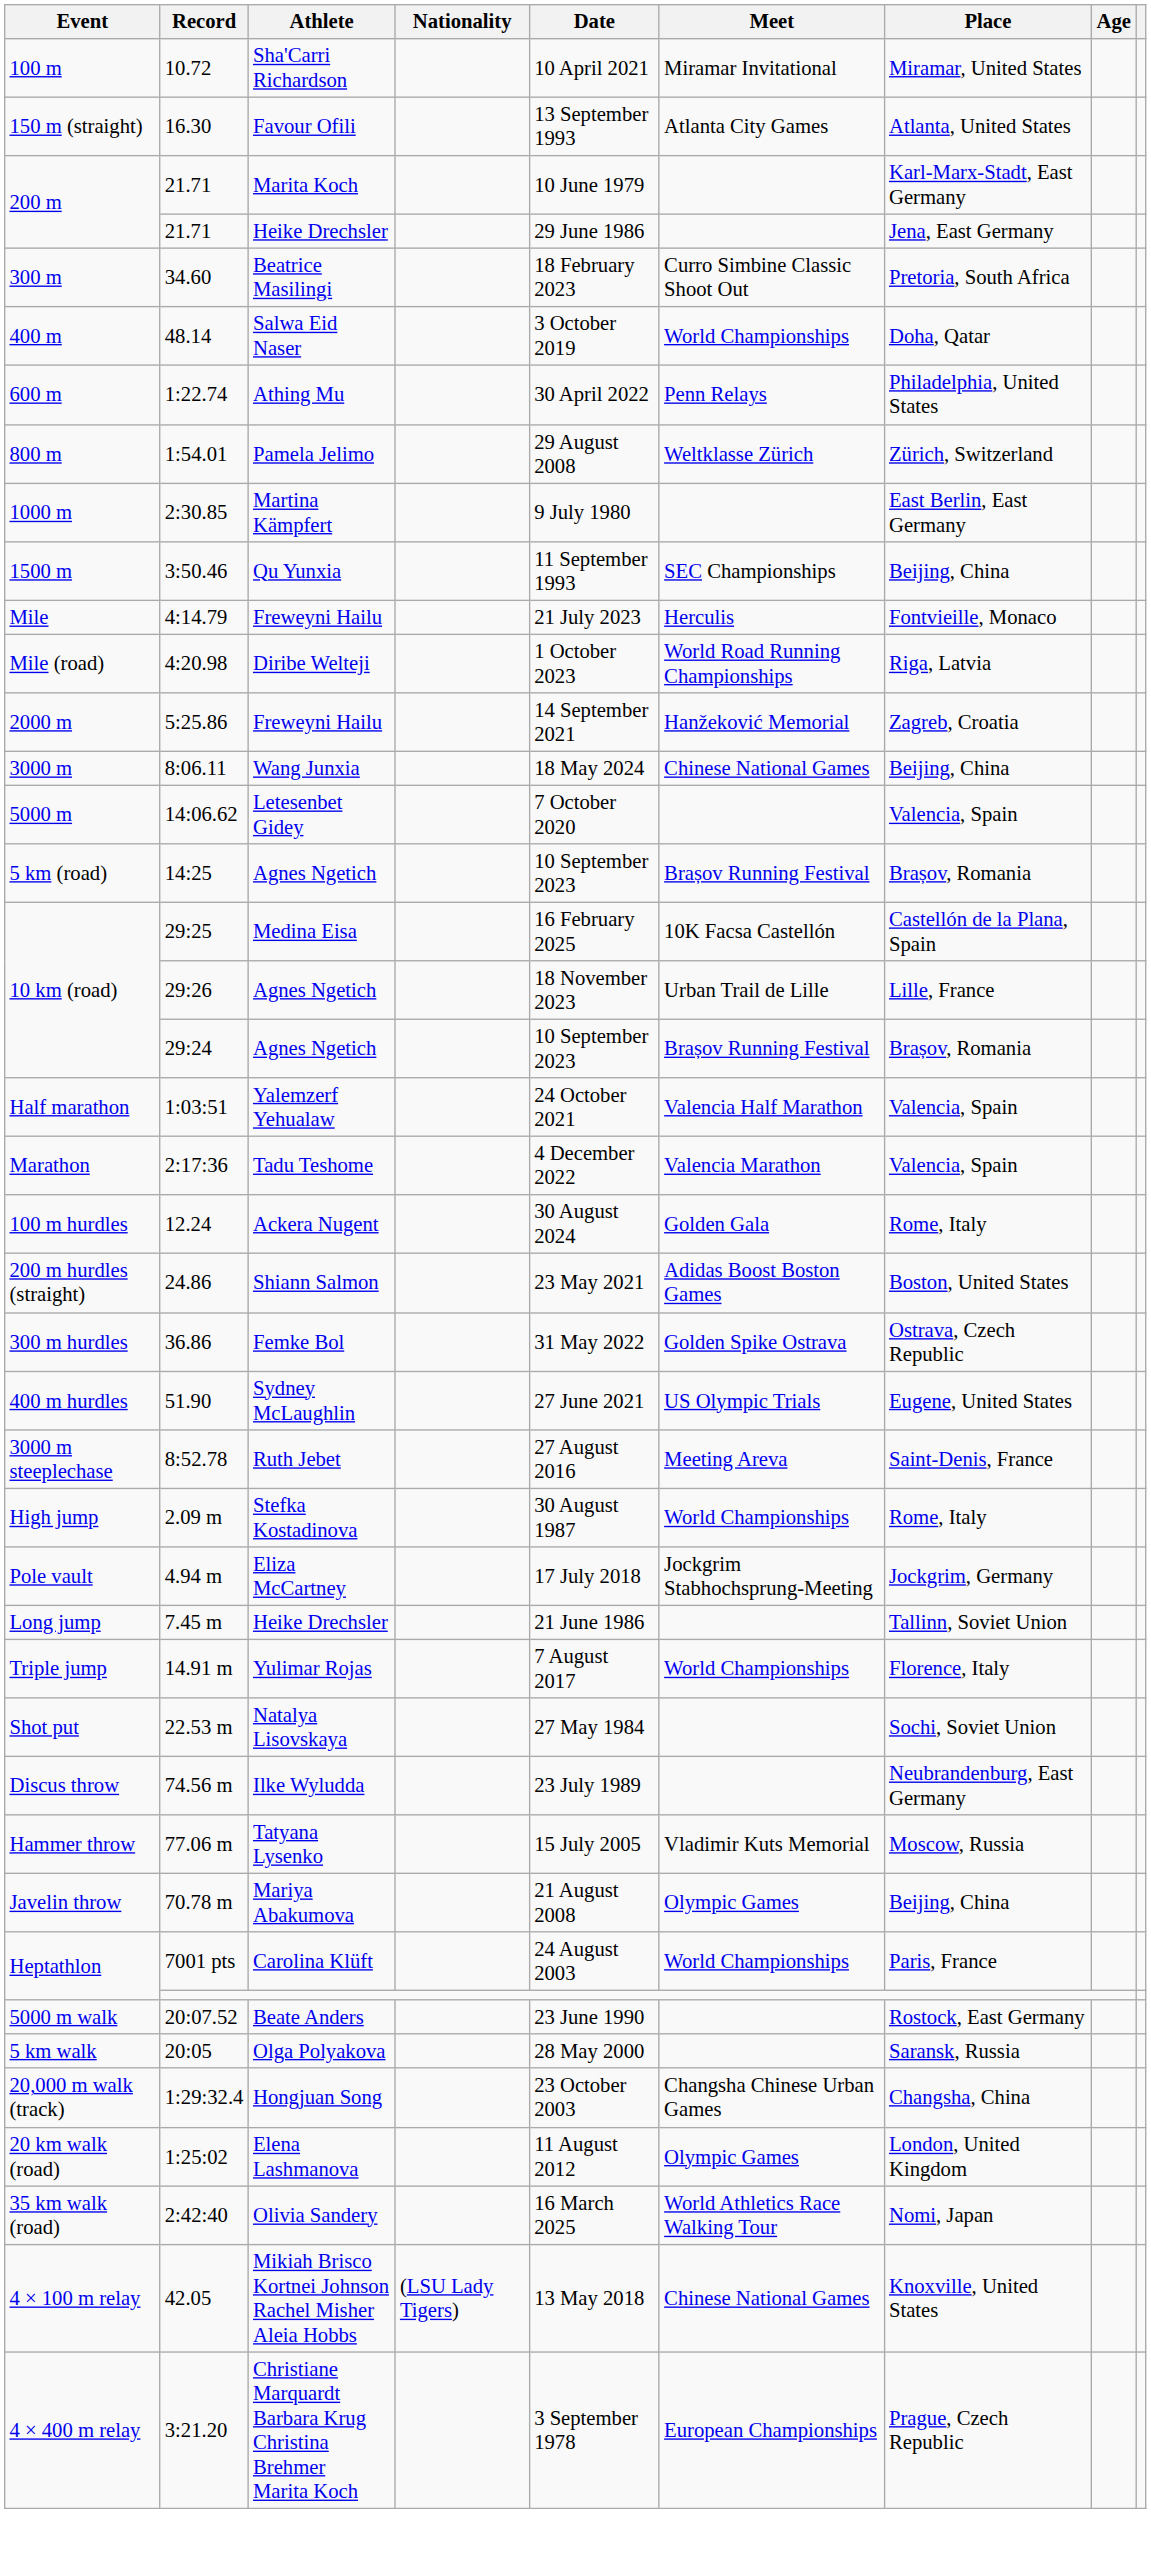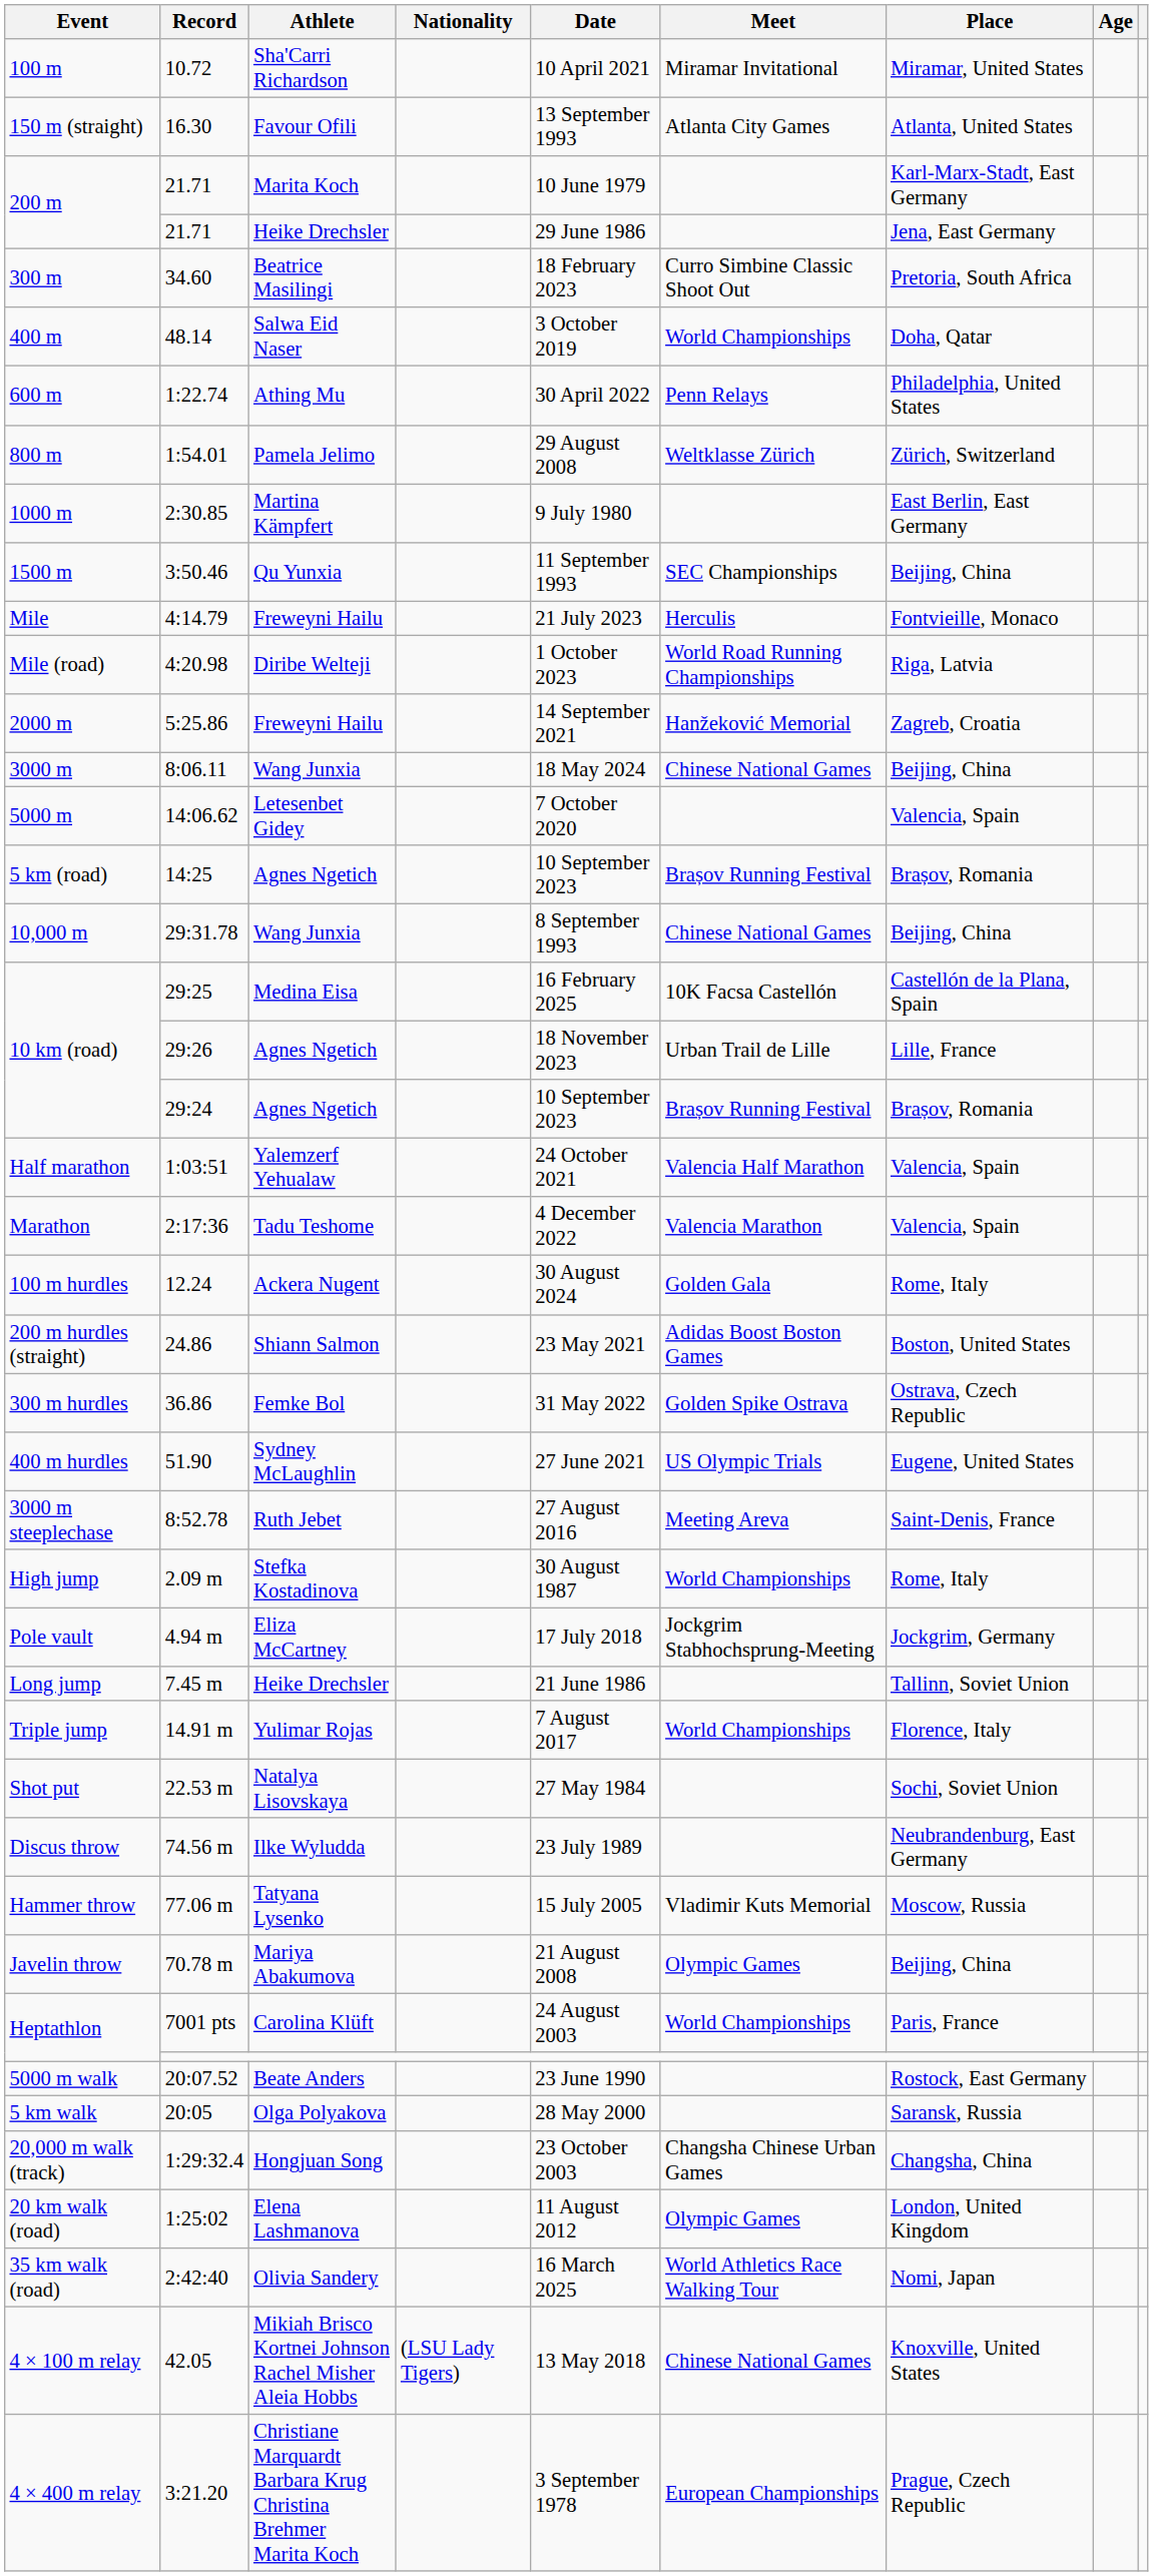 <table class="wikitable" style="font-size:95%; width: 95%;">
 <tr>
 <th>Event</th>
 <th>Record</th>
 <th>Athlete</th>
 <th>Nationality</th>
 <th>Date</th>
 <th>Meet</th>
 <th>Place</th>
 <th>Age</th>
 <th></th>
 </tr>
 <tr>
 <td><a href='#'>100 m</a></td>
 <td>10.72 </td>
 <td><a href='#'>Sha'Carri Richardson</a></td>
 <td></td>
 <td>10 April 2021</td>
 <td>Miramar Invitational</td>
 <td><a href='#'>Miramar</a>, United States</td>
 <td></td>
 <td></td>
 </tr>
 <tr>
 <td><a href='#'>150 m</a> (straight)</td>
 <td>16.30 </td>
 <td><a href='#'>Favour Ofili</a></td>
 <td></td>
 <td>13 September 1993</td>
 <td>Atlanta City Games</td>
 <td><a href='#'>Atlanta</a>, United States</td>
 <td></td>
 <td></td>
 </tr>
 <tr>
 <td rowspan=2><a href='#'>200 m</a></td>
 <td>21.71 </td>
 <td><a href='#'>Marita Koch</a></td>
 <td></td>
 <td>10 June 1979</td>
 <td></td>
 <td><a href='#'>Karl-Marx-Stadt</a>, East Germany</td>
 <td></td>
 <td></td>
 </tr>
 <tr>
 <td>21.71 </td>
 <td><a href='#'>Heike Drechsler</a></td>
 <td></td>
 <td>29 June 1986</td>
 <td></td>
 <td><a href='#'>Jena</a>, East Germany</td>
 <td></td>
 <td></td>
 </tr>
 <tr>
 <td><a href='#'>300 m</a></td>
 <td>34.60 </td>
 <td><a href='#'>Beatrice Masilingi</a></td>
 <td></td>
 <td>18 February 2023</td>
 <td>Curro Simbine Classic Shoot Out</td>
 <td><a href='#'>Pretoria</a>, South Africa</td>
 <td></td>
 <td></td>
 </tr>
 <tr>
 <td><a href='#'>400 m</a></td>
 <td>48.14</td>
 <td><a href='#'>Salwa Eid Naser</a></td>
 <td></td>
 <td>3 October 2019</td>
 <td><a href='#'>World Championships</a></td>
 <td><a href='#'>Doha</a>, Qatar</td>
 <td></td>
 <td></td>
 </tr>
 <tr>
 <td><a href='#'>600 m</a></td>
 <td>1:22.74</td>
 <td><a href='#'>Athing Mu</a></td>
 <td></td>
 <td>30 April 2022</td>
 <td><a href='#'>Penn Relays</a></td>
 <td><a href='#'>Philadelphia</a>, United States</td>
 <td></td>
 <td></td>
 </tr>
 <tr>
 <td><a href='#'>800 m</a></td>
 <td>1:54.01</td>
 <td><a href='#'>Pamela Jelimo</a></td>
 <td></td>
 <td>29 August 2008</td>
 <td><a href='#'>Weltklasse Zürich</a></td>
 <td><a href='#'>Zürich</a>, Switzerland</td>
 <td></td>
 <td></td>
 </tr>
 <tr>
 <td><a href='#'>1000 m</a></td>
 <td>2:30.85</td>
 <td><a href='#'>Martina Kämpfert</a></td>
 <td></td>
 <td>9 July 1980</td>
 <td></td>
 <td><a href='#'>East Berlin</a>, East Germany</td>
 <td></td>
 <td></td>
 </tr>
 <tr>
 <td><a href='#'>1500 m</a></td>
 <td>3:50.46</td>
 <td><a href='#'>Qu Yunxia</a></td>
 <td></td>
 <td>11 September 1993</td>
 <td><a href='#'>SEC</a> Championships</td>
 <td><a href='#'>Beijing</a>, China</td>
 <td></td>
 <td></td>
 </tr>
 <tr>
 <td><a href='#'>Mile</a></td>
 <td>4:14.79</td>
 <td><a href='#'>Freweyni Hailu</a></td>
 <td></td>
 <td>21 July 2023</td>
 <td><a href='#'>Herculis</a></td>
 <td><a href='#'>Fontvieille</a>, Monaco</td>
 <td></td>
 <td></td>
 </tr>
 <tr>
 <td><a href='#'>Mile</a> (road)</td>
 <td>4:20.98 </td>
 <td><a href='#'>Diribe Welteji</a></td>
 <td></td>
 <td>1 October 2023</td>
 <td><a href='#'>World Road Running Championships</a></td>
 <td><a href='#'>Riga</a>, Latvia</td>
 <td></td>
 <td></td>
 </tr>
 <tr>
 <td><a href='#'>2000 m</a></td>
 <td>5:25.86</td>
 <td><a href='#'>Freweyni Hailu</a></td>
 <td></td>
 <td>14 September 2021</td>
 <td><a href='#'>Hanžeković Memorial</a></td>
 <td><a href='#'>Zagreb</a>, Croatia</td>
 <td></td>
 <td></td>
 </tr>
 <tr>
 <td><a href='#'>3000 m</a></td>
 <td>8:06.11</td>
 <td><a href='#'>Wang Junxia</a></td>
 <td></td>
 <td>18 May 2024</td>
 <td><a href='#'>Chinese National Games</a></td>
 <td><a href='#'>Beijing</a>, China</td>
 <td></td>
 <td></td>
 </tr>
 <tr>
 <td><a href='#'>5000 m</a></td>
 <td>14:06.62</td>
 <td><a href='#'>Letesenbet Gidey</a></td>
 <td></td>
 <td>7 October 2020</td>
 <td></td>
 <td><a href='#'>Valencia</a>, Spain</td>
 <td></td>
 <td></td>
 </tr>
 <tr>
 <td><a href='#'>5 km</a> (road)</td>
 <td>14:25 </td>
 <td><a href='#'>Agnes Ngetich</a></td>
 <td></td>
 <td>10 September 2023</td>
 <td><a href='#'>Brașov Running Festival</a></td>
 <td><a href='#'>Brașov</a>, Romania</td>
+<td></td>
+<td></td>
+</tr>
+<tr>
+<td><a href='#'>10,000 m</a></td>
+<td>29:31.78</td>
+<td><a href='#'>Wang Junxia</a></td>
+<td></td>
+<td>8 September 1993</td>
+<td><a href='#'>Chinese National Games</a></td>
+<td><a href='#'>Beijing</a>, China</td>
 <td></td>
 <td></td>
 </tr>
 <tr>
 <td rowspan=3><a href='#'>10 km</a> (road)</td>
 <td>29:25 </td>
 <td><a href='#'>Medina Eisa</a></td>
 <td></td>
 <td>16 February 2025</td>
 <td>10K Facsa Castellón</td>
 <td><a href='#'>Castellón de la Plana</a>, Spain</td>
 <td></td>
 <td></td>
 </tr>
 <tr>
 <td>29:26 </td>
 <td><a href='#'>Agnes Ngetich</a></td>
 <td></td>
 <td>18 November 2023</td>
 <td>Urban Trail de Lille</td>
 <td><a href='#'>Lille</a>, France</td>
 <td></td>
 <td></td>
 </tr>
 <tr>
 <td>29:24 </td>
 <td><a href='#'>Agnes Ngetich</a></td>
 <td></td>
 <td>10 September 2023</td>
 <td><a href='#'>Brașov Running Festival</a></td>
 <td><a href='#'>Brașov</a>, Romania</td>
 <td></td>
 <td></td>
 </tr>
 <tr>
 <td><a href='#'>Half marathon</a></td>
 <td>1:03:51</td>
 <td><a href='#'>Yalemzerf Yehualaw</a></td>
 <td></td>
 <td>24 October 2021</td>
 <td><a href='#'>Valencia Half Marathon</a></td>
 <td><a href='#'>Valencia</a>, Spain</td>
 <td></td>
 <td></td>
 </tr>
 <tr>
 <td><a href='#'>Marathon</a></td>
 <td>2:17:36</td>
 <td><a href='#'>Tadu Teshome</a></td>
 <td></td>
 <td>4 December 2022</td>
 <td><a href='#'>Valencia Marathon</a></td>
 <td><a href='#'>Valencia</a>, Spain</td>
 <td></td>
 <td></td>
 </tr>
 <tr>
 <td><a href='#'>100 m hurdles</a></td>
 <td>12.24 </td>
 <td><a href='#'>Ackera Nugent</a></td>
 <td></td>
 <td>30 August 2024</td>
 <td><a href='#'>Golden Gala</a></td>
 <td><a href='#'>Rome</a>, Italy</td>
 <td></td>
 <td></td>
 </tr>
 <tr>
 <td><a href='#'>200 m hurdles</a> (straight)</td>
 <td>24.86 </td>
 <td><a href='#'>Shiann Salmon</a></td>
 <td></td>
 <td>23 May 2021</td>
 <td><a href='#'>Adidas Boost Boston Games</a></td>
 <td><a href='#'>Boston</a>, United States</td>
 <td></td>
 <td></td>
 </tr>
 <tr>
 <td><a href='#'>300 m hurdles</a></td>
 <td>36.86</td>
 <td><a href='#'>Femke Bol</a></td>
 <td></td>
 <td>31 May 2022</td>
 <td><a href='#'>Golden Spike Ostrava</a></td>
 <td><a href='#'>Ostrava</a>, Czech Republic</td>
 <td></td>
 <td></td>
 </tr>
 <tr>
 <td><a href='#'>400 m hurdles</a></td>
 <td>51.90</td>
 <td><a href='#'>Sydney McLaughlin</a></td>
 <td></td>
 <td>27 June 2021</td>
 <td><a href='#'>US Olympic Trials</a></td>
 <td><a href='#'>Eugene</a>, United States</td>
 <td></td>
 <td></td>
 </tr>
 <tr>
 <td><a href='#'>3000 m steeplechase</a></td>
 <td>8:52.78</td>
 <td><a href='#'>Ruth Jebet</a></td>
 <td></td>
 <td>27 August 2016</td>
 <td><a href='#'>Meeting Areva</a></td>
 <td><a href='#'>Saint-Denis</a>, France</td>
 <td></td>
 <td></td>
 </tr>
 <tr>
 <td><a href='#'>High jump</a></td>
 <td>2.09 m</td>
 <td><a href='#'>Stefka Kostadinova</a></td>
 <td></td>
 <td>30 August 1987</td>
 <td><a href='#'>World Championships</a></td>
 <td><a href='#'>Rome</a>, Italy</td>
 <td></td>
 <td></td>
 </tr>
 <tr>
 <td><a href='#'>Pole vault</a></td>
 <td>4.94 m</td>
 <td><a href='#'>Eliza McCartney</a></td>
 <td></td>
 <td>17 July 2018</td>
 <td>Jockgrim Stabhochsprung-Meeting</td>
 <td><a href='#'>Jockgrim</a>, Germany</td>
 <td></td>
 <td></td>
 </tr>
 <tr>
 <td><a href='#'>Long jump</a></td>
 <td>7.45 m </td>
 <td><a href='#'>Heike Drechsler</a></td>
 <td></td>
 <td>21 June 1986</td>
 <td></td>
 <td><a href='#'>Tallinn</a>, Soviet Union</td>
 <td></td>
 <td></td>
 </tr>
 <tr>
 <td><a href='#'>Triple jump</a></td>
 <td>14.91 m </td>
 <td><a href='#'>Yulimar Rojas</a></td>
 <td></td>
 <td>7 August 2017</td>
 <td><a href='#'>World Championships</a></td>
 <td><a href='#'>Florence</a>, Italy</td>
 <td></td>
 <td></td>
 </tr>
 <tr>
 <td><a href='#'>Shot put</a></td>
 <td>22.53 m</td>
 <td><a href='#'>Natalya Lisovskaya</a></td>
 <td></td>
 <td>27 May 1984</td>
 <td></td>
 <td><a href='#'>Sochi</a>, Soviet Union</td>
 <td></td>
 <td></td>
 </tr>
 <tr>
 <td><a href='#'>Discus throw</a></td>
 <td>74.56 m</td>
 <td><a href='#'>Ilke Wyludda</a></td>
 <td></td>
 <td>23 July 1989</td>
 <td></td>
 <td><a href='#'>Neubrandenburg</a>, East Germany</td>
 <td></td>
 <td></td>
 </tr>
 <tr>
 <td><a href='#'>Hammer throw</a></td>
 <td>77.06 m</td>
 <td><a href='#'>Tatyana Lysenko</a></td>
 <td></td>
 <td>15 July 2005</td>
 <td>Vladimir Kuts Memorial</td>
 <td><a href='#'>Moscow</a>, Russia</td>
 <td></td>
 <td></td>
 </tr>
 <tr>
 <td><a href='#'>Javelin throw</a></td>
 <td>70.78 m</td>
 <td><a href='#'>Mariya Abakumova</a></td>
 <td></td>
 <td>21 August 2008</td>
 <td><a href='#'>Olympic Games</a></td>
 <td><a href='#'>Beijing</a>, China</td>
 <td></td>
 <td></td>
 </tr>
 <tr>
 <td rowspan=2><a href='#'>Heptathlon</a></td>
 <td>7001 pts</td>
 <td><a href='#'>Carolina Klüft</a></td>
 <td></td>
 <td>24 August 2003</td>
 <td><a href='#'>World Championships</a></td>
 <td><a href='#'>Paris</a>, France</td>
 <td></td>
 <td></td>
 </tr>
 <tr>
 <td colspan=7></td>
 <td></td>
 </tr>
 <tr>
 <td><a href='#'>5000 m walk</a></td>
 <td>20:07.52</td>
 <td><a href='#'>Beate Anders</a></td>
 <td></td>
 <td>23 June 1990</td>
 <td></td>
 <td><a href='#'>Rostock</a>, East Germany</td>
 <td></td>
 <td></td>
 </tr>
 <tr>
 <td><a href='#'>5 km walk</a></td>
 <td>20:05</td>
 <td><a href='#'>Olga Polyakova</a></td>
 <td></td>
 <td>28 May 2000</td>
 <td></td>
 <td><a href='#'>Saransk</a>, Russia</td>
 <td></td>
 <td></td>
 </tr>
 <tr>
 <td><a href='#'>20,000 m walk</a> (track)</td>
 <td>1:29:32.4</td>
 <td><a href='#'>Hongjuan Song</a></td>
 <td></td>
 <td>23 October 2003</td>
 <td>Changsha Chinese Urban Games</td>
 <td><a href='#'>Changsha</a>, China</td>
 <td></td>
 <td></td>
 </tr>
 <tr>
 <td><a href='#'>20 km walk</a> (road)</td>
 <td>1:25:02</td>
 <td><a href='#'>Elena Lashmanova</a></td>
 <td></td>
 <td>11 August 2012</td>
 <td><a href='#'>Olympic Games</a></td>
 <td><a href='#'>London</a>, United Kingdom</td>
 <td></td>
 <td></td>
 </tr>
 <tr>
 <td><a href='#'>35 km walk</a> (road)</td>
 <td>2:42:40</td>
 <td><a href='#'>Olivia Sandery</a></td>
 <td></td>
 <td>16 March 2025</td>
 <td><a href='#'>World Athletics Race Walking Tour</a></td>
 <td><a href='#'>Nomi</a>, Japan</td>
 <td></td>
 <td></td>
 </tr>
 <tr>
 <td><a href='#'>4 × 100 m relay</a></td>
 <td>42.05</td>
 <td><a href='#'>Mikiah Brisco</a><br><a href='#'>Kortnei Johnson</a><br><a href='#'>Rachel Misher</a><br><a href='#'>Aleia Hobbs</a></td>
 <td> (<a href='#'>LSU Lady Tigers</a>)</td>
 <td>13 May 2018</td>
 <td><a href='#'>Chinese National Games</a></td>
 <td><a href='#'>Knoxville</a>, United States</td>
 <td><br><br><br></td>
 <td></td>
 </tr>
 <tr>
 <td><a href='#'>4 × 400 m relay</a></td>
 <td>3:21.20</td>
 <td><a href='#'>Christiane Marquardt</a><br><a href='#'>Barbara Krug</a><br><a href='#'>Christina Brehmer</a><br><a href='#'>Marita Koch</a></td>
 <td></td>
 <td>3 September 1978</td>
 <td><a href='#'>European Championships</a></td>
 <td><a href='#'>Prague</a>, Czech Republic</td>
 <td><br><br><br></td>
 <td></td>
 </tr>
 </table>
